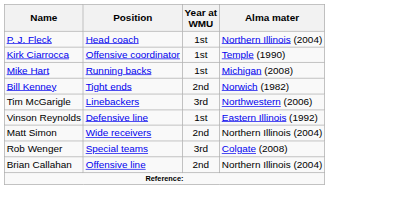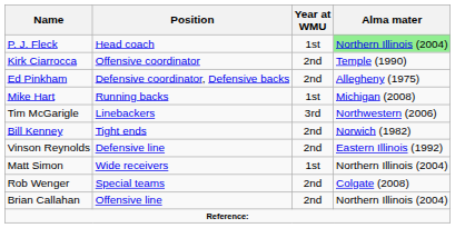 <table class="wikitable" style="font-size:90%;">
 <tr>
 <th>Name</th>
 <th>Position</th>
 <th>Year at<br>WMU</th>
 <th>Alma mater</th>
 </tr>
 <tr>
 <td><a href='#'>P. J. Fleck</a></td>
 <td><a href='#'>Head coach</a></td>
 <td align=center>1st</td>
-<td><a href='#'>Northern Illinois</a> (2004)</td>
+<td style="background: lightgreen;"><a href='#'>Northern Illinois</a> (2004)</td>
 </tr>
 <tr>
 <td><a href='#'>Kirk Ciarrocca</a></td>
 <td><a href='#'>Offensive coordinator</a></td>
-<td align=center>1st</td>
+<td align=center>2nd</td>
 <td><a href='#'>Temple</a> (1990)</td>
+</tr>
+<tr>
+<td><a href='#'>Ed Pinkham</a></td>
+<td><a href='#'>Defensive coordinator</a>, <a href='#'>Defensive backs</a></td>
+<td align=center>2nd</td>
+<td><a href='#'>Allegheny</a> (1975)</td>
 </tr>
 <tr>
 <td><a href='#'>Mike Hart</a></td>
 <td><a href='#'>Running backs</a></td>
 <td align=center>1st</td>
 <td><a href='#'>Michigan</a> (2008)</td>
 </tr>
 <tr>
+<td>Tim McGarigle</td>
+<td><a href='#'>Linebackers</a></td>
+<td align=center>3rd</td>
+<td><a href='#'>Northwestern</a> (2006)</td>
+</tr>
+<tr>
 <td><a href='#'>Bill Kenney</a></td>
 <td><a href='#'>Tight ends</a></td>
 <td align=center>2nd</td>
 <td><a href='#'>Norwich</a> (1982)</td>
 </tr>
 <tr>
-<td>Tim McGarigle</td>
-<td><a href='#'>Linebackers</a></td>
-<td align=center>3rd</td>
-<td><a href='#'>Northwestern</a> (2006)</td>
-</tr>
-<tr>
 <td>Vinson Reynolds</td>
 <td><a href='#'>Defensive line</a></td>
-<td align=center>1st</td>
+<td align=center>2nd</td>
 <td><a href='#'>Eastern Illinois</a> (1992)</td>
 </tr>
 <tr>
 <td>Matt Simon</td>
 <td><a href='#'>Wide receivers</a></td>
-<td align=center>2nd</td>
+<td align=center>1st</td>
 <td>Northern Illinois (2004)</td>
 </tr>
 <tr>
 <td>Rob Wenger</td>
 <td><a href='#'>Special teams</a></td>
-<td align=center>3rd</td>
+<td align=center>2nd</td>
 <td><a href='#'>Colgate</a> (2008)</td>
 </tr>
 <tr>
 <td>Brian Callahan</td>
 <td><a href='#'>Offensive line</a></td>
 <td align=center>2nd</td>
 <td>Northern Illinois (2004)</td>
 </tr>
 <tr>
 <td colspan="4"  style="font-size:8pt; text-align:center;"><strong>Reference:</strong></td>
 </tr>
 </table>
